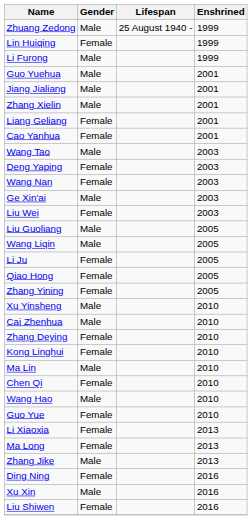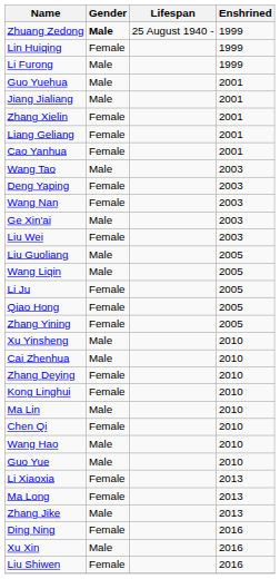 <table class="wikitable" style="text-align: left">
 <tr>
 <th>Name</th>
 <th>Gender</th>
 <th>Lifespan</th>
 <th>Enshrined</th>
 </tr>
 <tr>
 <td><a href='#'>Zhuang Zedong</a></td>
-<td>Male</td>
+<td><strong>Male</strong></td>
 <td>25 August 1940 - </td>
 <td>1999</td>
 </tr>
 <tr>
 <td><a href='#'>Lin Huiqing</a></td>
 <td>Female</td>
 <td></td>
 <td>1999</td>
 </tr>
 <tr>
 <td><a href='#'>Li Furong</a></td>
 <td>Male</td>
 <td></td>
 <td>1999</td>
 </tr>
 <tr>
 <td><a href='#'>Guo Yuehua</a></td>
 <td>Male</td>
 <td></td>
 <td>2001</td>
 </tr>
 <tr>
 <td><a href='#'>Jiang Jialiang</a></td>
 <td>Male</td>
 <td></td>
 <td>2001</td>
 </tr>
 <tr>
 <td><a href='#'>Zhang Xielin</a></td>
-<td>Male</td>
+<td>Female</td>
 <td></td>
 <td>2001</td>
 </tr>
 <tr>
 <td><a href='#'>Liang Geliang</a></td>
 <td>Female</td>
 <td></td>
 <td>2001</td>
 </tr>
 <tr>
 <td><a href='#'>Cao Yanhua</a></td>
 <td>Female</td>
 <td></td>
 <td>2001</td>
 </tr>
 <tr>
 <td><a href='#'>Wang Tao</a></td>
 <td>Male</td>
 <td></td>
 <td>2003</td>
 </tr>
 <tr>
 <td><a href='#'>Deng Yaping</a></td>
 <td>Female</td>
 <td></td>
 <td>2003</td>
 </tr>
 <tr>
 <td><a href='#'>Wang Nan</a></td>
 <td>Female</td>
 <td></td>
 <td>2003</td>
 </tr>
 <tr>
 <td><a href='#'>Ge Xin'ai</a></td>
 <td>Male</td>
 <td></td>
 <td>2003</td>
 </tr>
 <tr>
 <td><a href='#'>Liu Wei</a></td>
 <td>Female</td>
 <td></td>
 <td>2003</td>
 </tr>
 <tr>
 <td><a href='#'>Liu Guoliang</a></td>
 <td>Male</td>
 <td></td>
 <td>2005</td>
 </tr>
 <tr>
 <td><a href='#'>Wang Liqin</a></td>
 <td>Male</td>
 <td></td>
 <td>2005</td>
 </tr>
 <tr>
 <td><a href='#'>Li Ju</a></td>
 <td>Female</td>
 <td></td>
 <td>2005</td>
 </tr>
 <tr>
 <td><a href='#'>Qiao Hong</a></td>
 <td>Female</td>
 <td></td>
 <td>2005</td>
 </tr>
 <tr>
 <td><a href='#'>Zhang Yining</a></td>
 <td>Female</td>
 <td></td>
 <td>2005</td>
 </tr>
 <tr>
 <td><a href='#'>Xu Yinsheng</a></td>
 <td>Male</td>
 <td></td>
 <td>2010</td>
 </tr>
 <tr>
 <td><a href='#'>Cai Zhenhua</a></td>
 <td>Male</td>
 <td></td>
 <td>2010</td>
 </tr>
 <tr>
 <td><a href='#'>Zhang Deying</a></td>
 <td>Female</td>
 <td></td>
 <td>2010</td>
 </tr>
 <tr>
 <td><a href='#'>Kong Linghui</a></td>
 <td>Female</td>
 <td></td>
 <td>2010</td>
 </tr>
 <tr>
 <td><a href='#'>Ma Lin</a></td>
 <td>Male</td>
 <td></td>
 <td>2010</td>
 </tr>
 <tr>
 <td><a href='#'>Chen Qi</a></td>
 <td>Female</td>
 <td></td>
 <td>2010</td>
 </tr>
 <tr>
 <td><a href='#'>Wang Hao</a></td>
 <td>Male</td>
 <td></td>
 <td>2010</td>
 </tr>
 <tr>
 <td><a href='#'>Guo Yue</a></td>
-<td>Female</td>
+<td>Male</td>
 <td></td>
 <td>2010</td>
 </tr>
 <tr>
 <td><a href='#'>Li Xiaoxia</a></td>
 <td>Female</td>
 <td></td>
 <td>2013</td>
 </tr>
 <tr>
 <td><a href='#'>Ma Long</a></td>
 <td>Female</td>
 <td></td>
 <td>2013</td>
 </tr>
 <tr>
 <td><a href='#'>Zhang Jike</a></td>
 <td>Male</td>
 <td></td>
 <td>2013</td>
 </tr>
 <tr>
 <td><a href='#'>Ding Ning</a></td>
 <td>Female</td>
 <td></td>
 <td>2016</td>
 </tr>
 <tr>
 <td><a href='#'>Xu Xin</a></td>
 <td>Male</td>
 <td></td>
 <td>2016</td>
 </tr>
 <tr>
 <td><a href='#'>Liu Shiwen</a></td>
 <td>Female</td>
 <td></td>
 <td>2016</td>
 </tr>
 <tr>
 </tr>
 </table>
